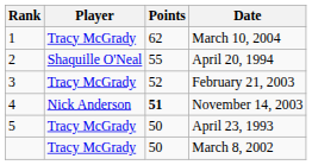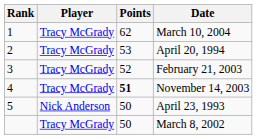 <table class="wikitable">
 <tr>
 <th>Rank</th>
 <th>Player</th>
 <th>Points</th>
 <th>Date</th>
 </tr>
 <tr>
 <td>1</td>
 <td><a href='#'>Tracy McGrady</a></td>
 <td>62</td>
 <td>March 10, 2004</td>
 </tr>
 <tr>
 <td>2</td>
-<td><a href='#'>Shaquille O'Neal</a></td>
-<td>55</td>
+<td><a href='#'>Tracy McGrady</a></td>
+<td>53</td>
 <td>April 20, 1994</td>
 </tr>
 <tr>
 <td>3</td>
 <td><a href='#'>Tracy McGrady</a></td>
 <td>52</td>
 <td>February 21, 2003</td>
 </tr>
 <tr>
 <td>4</td>
-<td><a href='#'>Nick Anderson</a></td>
+<td><a href='#'>Tracy McGrady</a></td>
 <td><strong>51</strong></td>
 <td>November 14, 2003</td>
 </tr>
 <tr>
 <td>5</td>
-<td><a href='#'>Tracy McGrady</a></td>
+<td><a href='#'>Nick Anderson</a></td>
 <td>50</td>
 <td>April 23, 1993</td>
 </tr>
 <tr>
 <td></td>
 <td><a href='#'>Tracy McGrady</a></td>
 <td>50</td>
 <td>March 8, 2002</td>
 </tr>
 </table>
